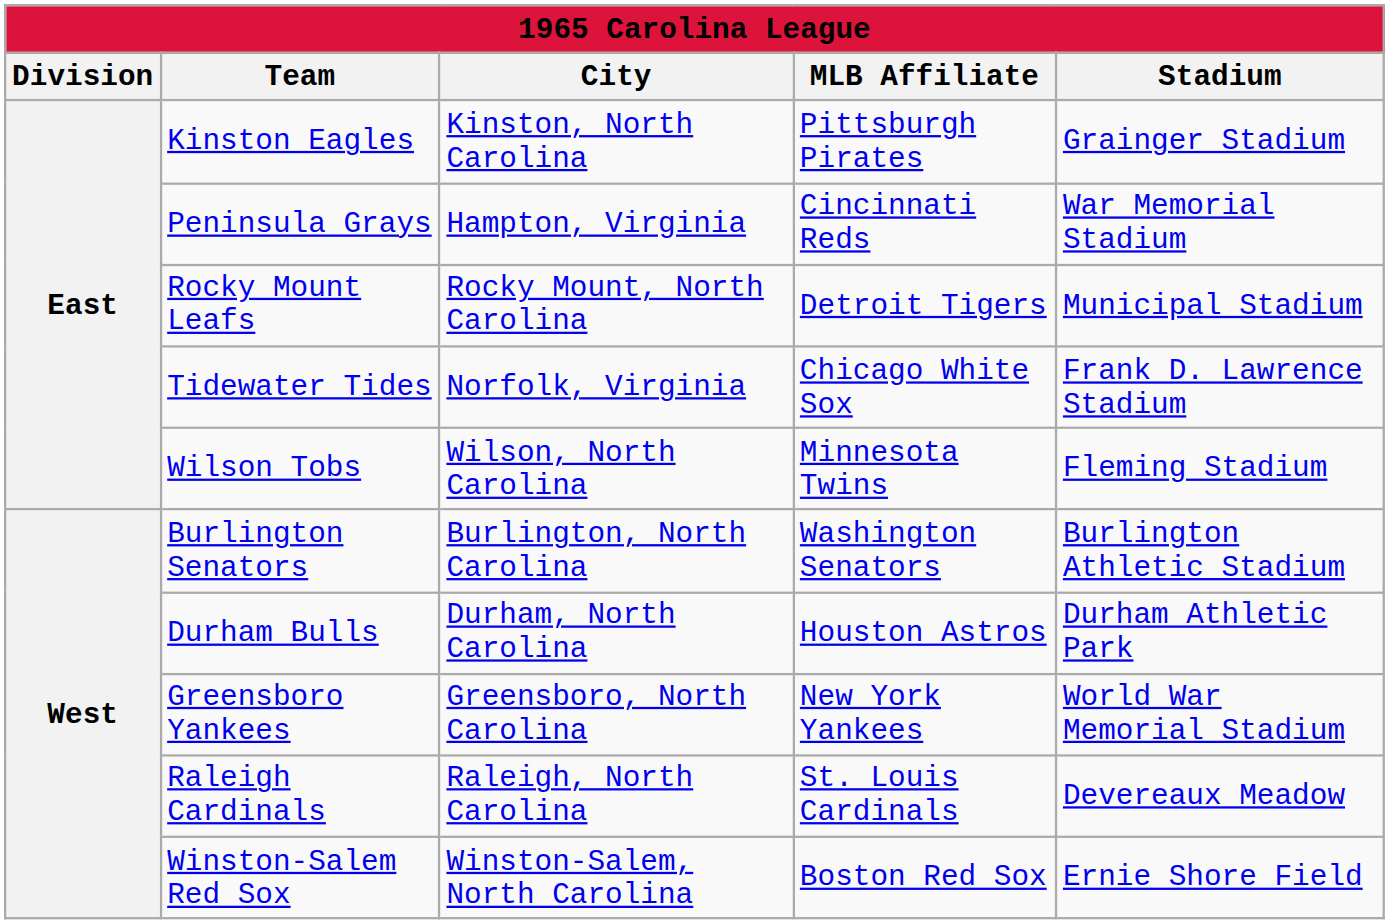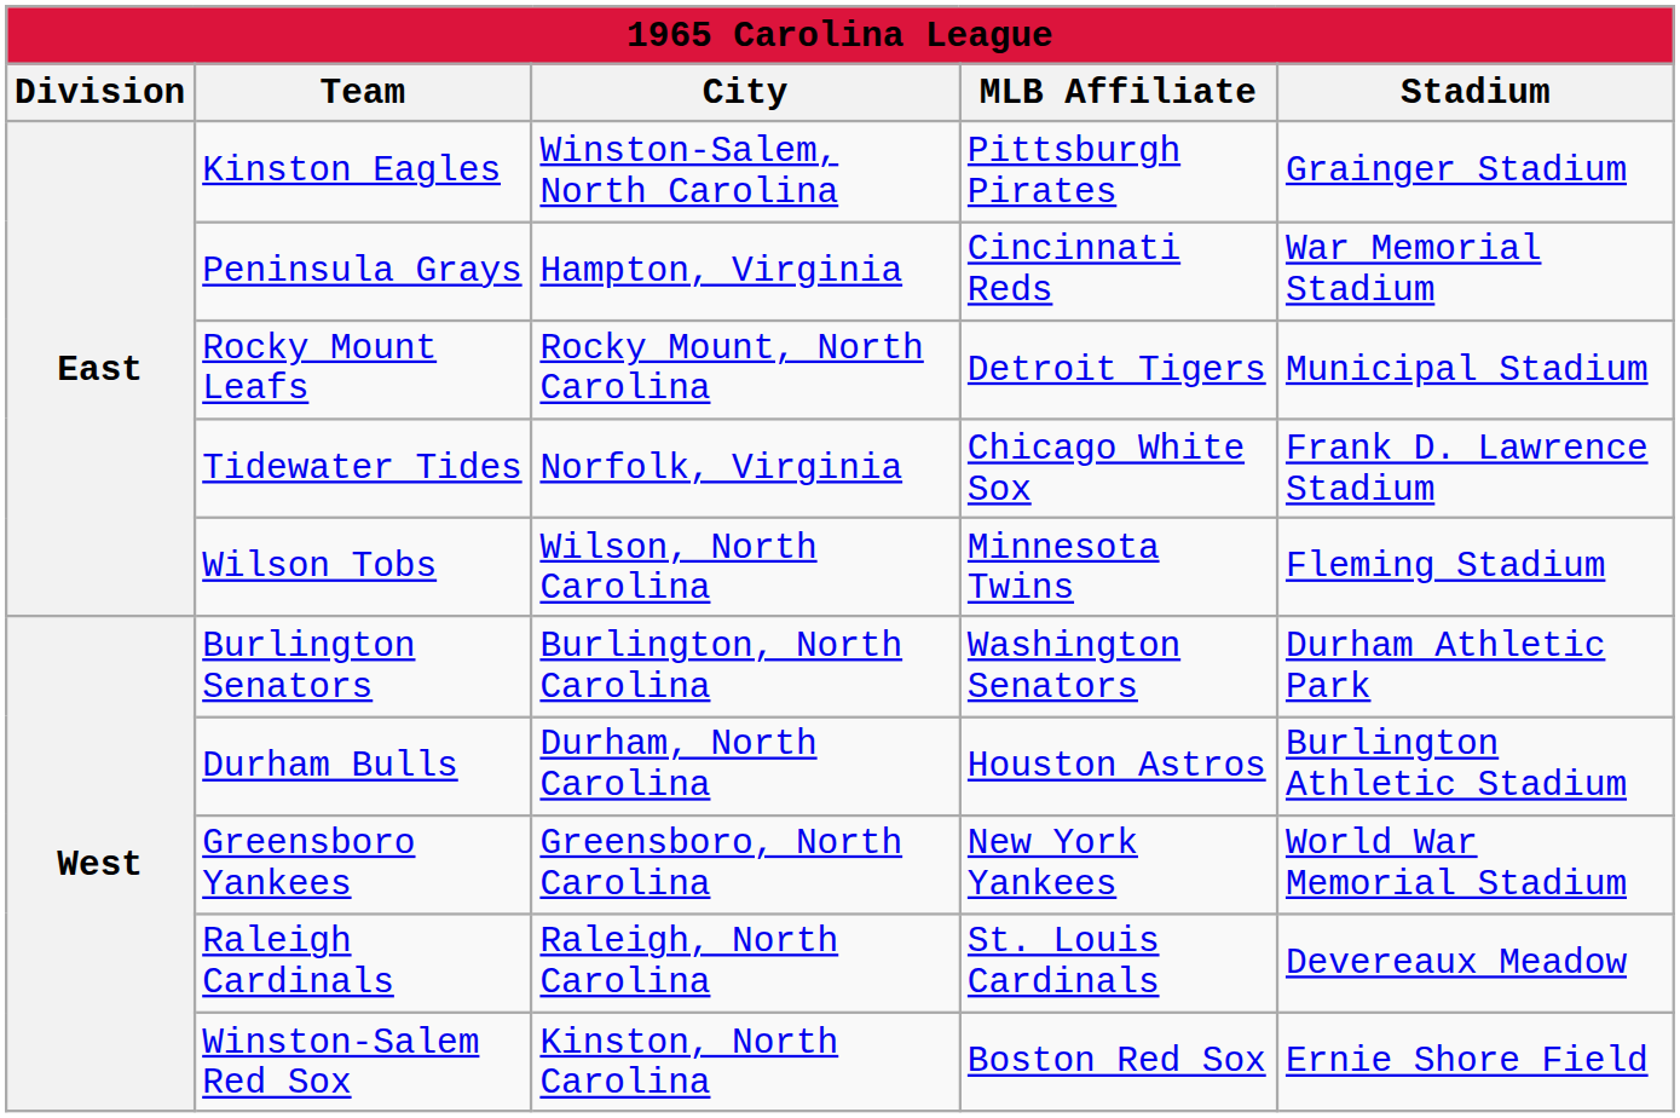 <table class="wikitable" style="width:auto">
 <tr>
 <td bgcolor="#DC143C" align="center" colspan="7"><strong><span>1965 Carolina League</span></strong></td>
 </tr>
 <tr>
 <th>Division</th>
 <th>Team</th>
 <th>City</th>
 <th>MLB Affiliate</th>
 <th>Stadium</th>
 </tr>
 <tr>
 <th rowspan="5">East</th>
 <td><a href='#'>Kinston Eagles</a></td>
-<td><a href='#'>Kinston, North Carolina</a></td>
+<td><a href='#'>Winston-Salem, North Carolina</a></td>
 <td><a href='#'>Pittsburgh Pirates</a></td>
 <td><a href='#'>Grainger Stadium</a></td>
 </tr>
 <tr>
 <td><a href='#'>Peninsula Grays</a></td>
 <td><a href='#'>Hampton, Virginia</a></td>
 <td><a href='#'>Cincinnati Reds</a></td>
 <td><a href='#'>War Memorial Stadium</a></td>
 </tr>
 <tr>
 <td><a href='#'>Rocky Mount Leafs</a></td>
 <td><a href='#'>Rocky Mount, North Carolina</a></td>
 <td><a href='#'>Detroit Tigers</a></td>
 <td><a href='#'>Municipal Stadium</a></td>
 </tr>
 <tr>
 <td><a href='#'>Tidewater Tides</a></td>
 <td><a href='#'>Norfolk, Virginia</a></td>
 <td><a href='#'>Chicago White Sox</a></td>
 <td><a href='#'>Frank D. Lawrence Stadium</a></td>
 </tr>
 <tr>
 <td><a href='#'>Wilson Tobs</a></td>
 <td><a href='#'>Wilson, North Carolina</a></td>
 <td><a href='#'>Minnesota Twins</a></td>
 <td><a href='#'>Fleming Stadium</a></td>
 </tr>
 <tr>
 <th rowspan="5">West</th>
 <td><a href='#'>Burlington Senators</a></td>
 <td><a href='#'>Burlington, North Carolina</a></td>
 <td><a href='#'>Washington Senators</a></td>
-<td><a href='#'>Burlington Athletic Stadium</a></td>
+<td><a href='#'>Durham Athletic Park</a></td>
 </tr>
 <tr>
 <td><a href='#'>Durham Bulls</a></td>
 <td><a href='#'>Durham, North Carolina</a></td>
 <td><a href='#'>Houston Astros</a></td>
-<td><a href='#'>Durham Athletic Park</a></td>
+<td><a href='#'>Burlington Athletic Stadium</a></td>
 </tr>
 <tr>
 <td><a href='#'>Greensboro Yankees</a></td>
 <td><a href='#'>Greensboro, North Carolina</a></td>
 <td><a href='#'>New York Yankees</a></td>
 <td><a href='#'>World War Memorial Stadium</a></td>
 </tr>
 <tr>
 <td><a href='#'>Raleigh Cardinals</a></td>
 <td><a href='#'>Raleigh, North Carolina</a></td>
 <td><a href='#'>St. Louis Cardinals</a></td>
 <td><a href='#'>Devereaux Meadow</a></td>
 </tr>
 <tr>
 <td><a href='#'>Winston-Salem Red Sox</a></td>
-<td><a href='#'>Winston-Salem, North Carolina</a></td>
+<td><a href='#'>Kinston, North Carolina</a></td>
 <td><a href='#'>Boston Red Sox</a></td>
 <td><a href='#'>Ernie Shore Field</a></td>
 </tr>
 </table>
